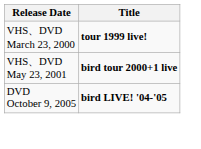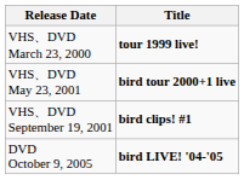 <table class=wikitable>
 <tr>
 <th>Release Date</th>
 <th>Title</th>
 </tr>
 <tr>
 <td>VHS、DVD<br>March 23, 2000</td>
 <td><strong>tour 1999 live!</strong></td>
 </tr>
 <tr>
 <td>VHS、DVD<br>May 23, 2001</td>
 <td><strong>bird tour 2000+1 live</strong></td>
 </tr>
 <tr>
+<td>VHS、DVD<br>September 19, 2001</td>
+<td><strong>bird clips! #1</strong></td>
+</tr>
+<tr>
 <td>DVD<br>October 9, 2005</td>
 <td><strong>bird LIVE! '04-'05</strong></td>
 </tr>
 </table>
